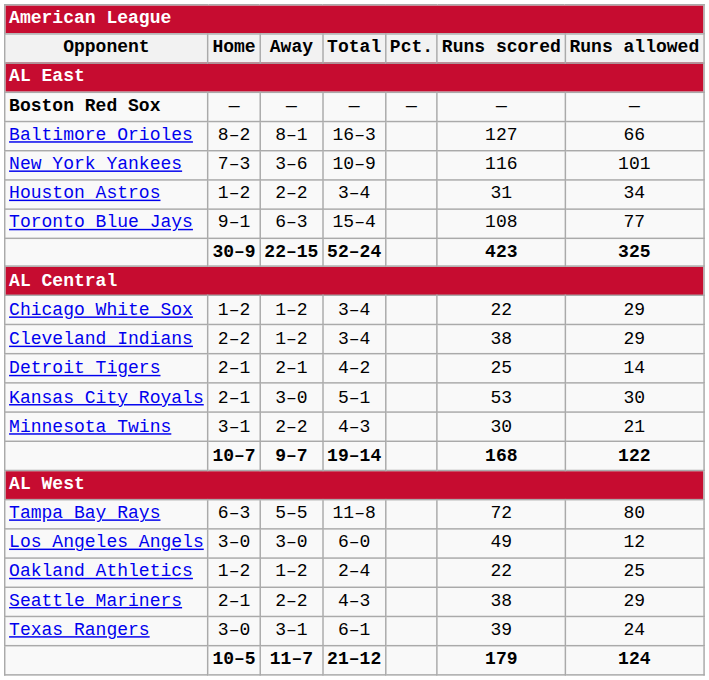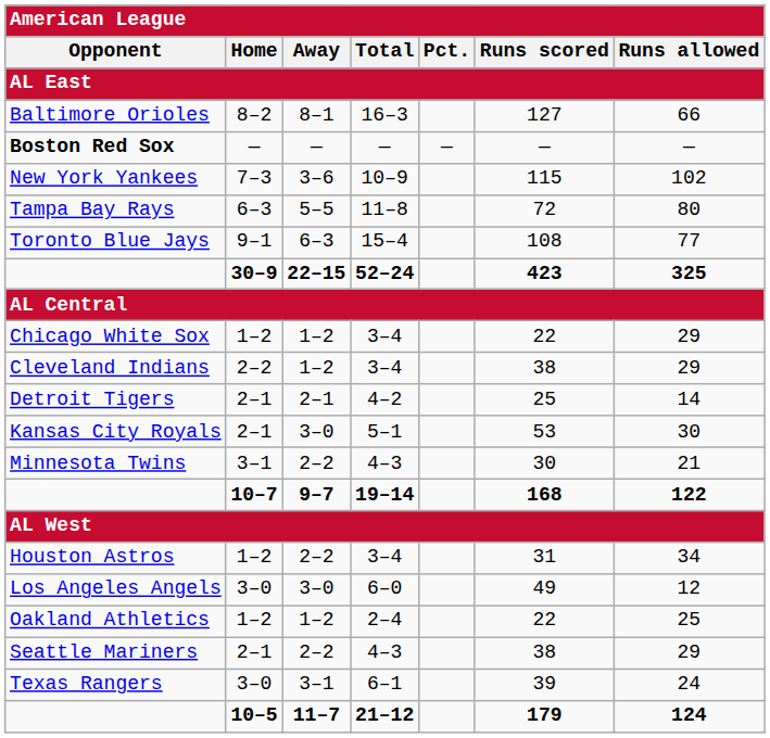 <table class="wikitable" style="font-size: 95%; text-align: center">
 <tr>
 <td colspan="7" style="text-align:left; background:#c60c30;color:#fff"><strong>American League</strong></td>
 </tr>
 <tr>
 <th>Opponent</th>
 <th>Home</th>
 <th>Away</th>
 <th>Total</th>
 <th>Pct.</th>
 <th>Runs scored</th>
 <th>Runs allowed</th>
 </tr>
 <tr>
 <td colspan="7" style="text-align:left; background:#c60c30;color:#fff"><strong>AL East</strong></td>
 </tr>
 <tr>
+<td style="text-align:left"><a href='#'>Baltimore Orioles</a></td>
+<td>8–2</td>
+<td>8–1</td>
+<td>16–3</td>
+<td></td>
+<td>127</td>
+<td>66</td>
+</tr>
+<tr>
 <td style="text-align:left"><strong>Boston Red Sox</strong></td>
 <td>—</td>
 <td>—</td>
 <td>—</td>
 <td>—</td>
 <td>—</td>
 <td>—</td>
 </tr>
 <tr>
-<td style="text-align:left"><a href='#'>Baltimore Orioles</a></td>
-<td>8–2</td>
-<td>8–1</td>
-<td>16–3</td>
-<td></td>
-<td>127</td>
-<td>66</td>
-</tr>
-<tr>
 <td style="text-align:left"><a href='#'>New York Yankees</a></td>
 <td>7–3</td>
 <td>3–6</td>
 <td>10–9</td>
 <td></td>
-<td>116</td>
-<td>101</td>
+<td>115</td>
+<td>102</td>
 </tr>
 <tr>
-<td style="text-align:left"><a href='#'>Houston Astros</a></td>
-<td>1–2</td>
-<td>2–2</td>
-<td>3–4</td>
+<td style="text-align:left"><a href='#'>Tampa Bay Rays</a></td>
+<td>6–3</td>
+<td>5–5</td>
+<td>11–8</td>
 <td></td>
-<td>31</td>
-<td>34</td>
+<td>72</td>
+<td>80</td>
 </tr>
 <tr>
 <td style="text-align:left"><a href='#'>Toronto Blue Jays</a></td>
 <td>9–1</td>
 <td>6–3</td>
 <td>15–4</td>
 <td></td>
 <td>108</td>
 <td>77</td>
 </tr>
 <tr style="font-weight:bold">
 <td></td>
 <td>30–9</td>
 <td>22–15</td>
 <td>52–24</td>
 <td></td>
 <td>423</td>
 <td>325</td>
 </tr>
 <tr>
 <td colspan="7" style="text-align:left; background:#c60c30;color:#fff"><strong>AL Central</strong></td>
 </tr>
 <tr>
 <td style="text-align:left"><a href='#'>Chicago White Sox</a></td>
 <td>1–2</td>
 <td>1–2</td>
 <td>3–4</td>
 <td></td>
 <td>22</td>
 <td>29</td>
 </tr>
 <tr>
 <td style="text-align:left"><a href='#'>Cleveland Indians</a></td>
 <td>2–2</td>
 <td>1–2</td>
 <td>3–4</td>
 <td></td>
 <td>38</td>
 <td>29</td>
 </tr>
 <tr>
 <td style="text-align:left"><a href='#'>Detroit Tigers</a></td>
 <td>2–1</td>
 <td>2–1</td>
 <td>4–2</td>
 <td></td>
 <td>25</td>
 <td>14</td>
 </tr>
 <tr>
 <td style="text-align:left"><a href='#'>Kansas City Royals</a></td>
 <td>2–1</td>
 <td>3–0</td>
 <td>5–1</td>
 <td></td>
 <td>53</td>
 <td>30</td>
 </tr>
 <tr>
 <td style="text-align:left"><a href='#'>Minnesota Twins</a></td>
 <td>3–1</td>
 <td>2–2</td>
 <td>4–3</td>
 <td></td>
 <td>30</td>
 <td>21</td>
 </tr>
 <tr style="font-weight:bold">
 <td></td>
 <td>10–7</td>
 <td>9–7</td>
 <td>19–14</td>
 <td></td>
 <td>168</td>
 <td>122</td>
 </tr>
 <tr>
 <td colspan="7" style="text-align:left; background:#c60c30;color:#fff"><strong>AL West</strong></td>
 </tr>
 <tr>
-<td style="text-align:left"><a href='#'>Tampa Bay Rays</a></td>
-<td>6–3</td>
-<td>5–5</td>
-<td>11–8</td>
+<td style="text-align:left"><a href='#'>Houston Astros</a></td>
+<td>1–2</td>
+<td>2–2</td>
+<td>3–4</td>
 <td></td>
-<td>72</td>
-<td>80</td>
+<td>31</td>
+<td>34</td>
 </tr>
 <tr>
 <td style="text-align:left"><a href='#'>Los Angeles Angels</a></td>
 <td>3–0</td>
 <td>3–0</td>
 <td>6–0</td>
 <td></td>
 <td>49</td>
 <td>12</td>
 </tr>
 <tr>
 <td style="text-align:left"><a href='#'>Oakland Athletics</a></td>
 <td>1–2</td>
 <td>1–2</td>
 <td>2–4</td>
 <td></td>
 <td>22</td>
 <td>25</td>
 </tr>
 <tr>
 <td style="text-align:left"><a href='#'>Seattle Mariners</a></td>
 <td>2–1</td>
 <td>2–2</td>
 <td>4–3</td>
 <td></td>
 <td>38</td>
 <td>29</td>
 </tr>
 <tr>
 <td style="text-align:left"><a href='#'>Texas Rangers</a></td>
 <td>3–0</td>
 <td>3–1</td>
 <td>6–1</td>
 <td></td>
 <td>39</td>
 <td>24</td>
 </tr>
 <tr style="font-weight:bold">
 <td></td>
 <td>10–5</td>
 <td>11–7</td>
 <td>21–12</td>
 <td></td>
 <td>179</td>
 <td>124</td>
 </tr>
 </table>
